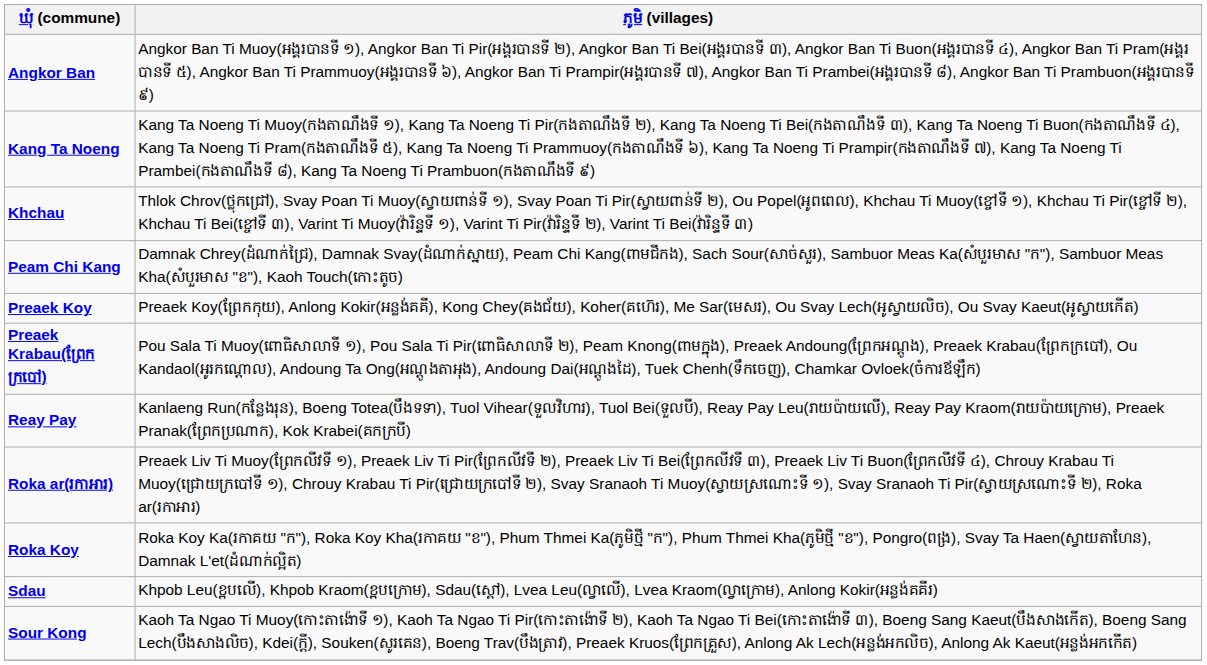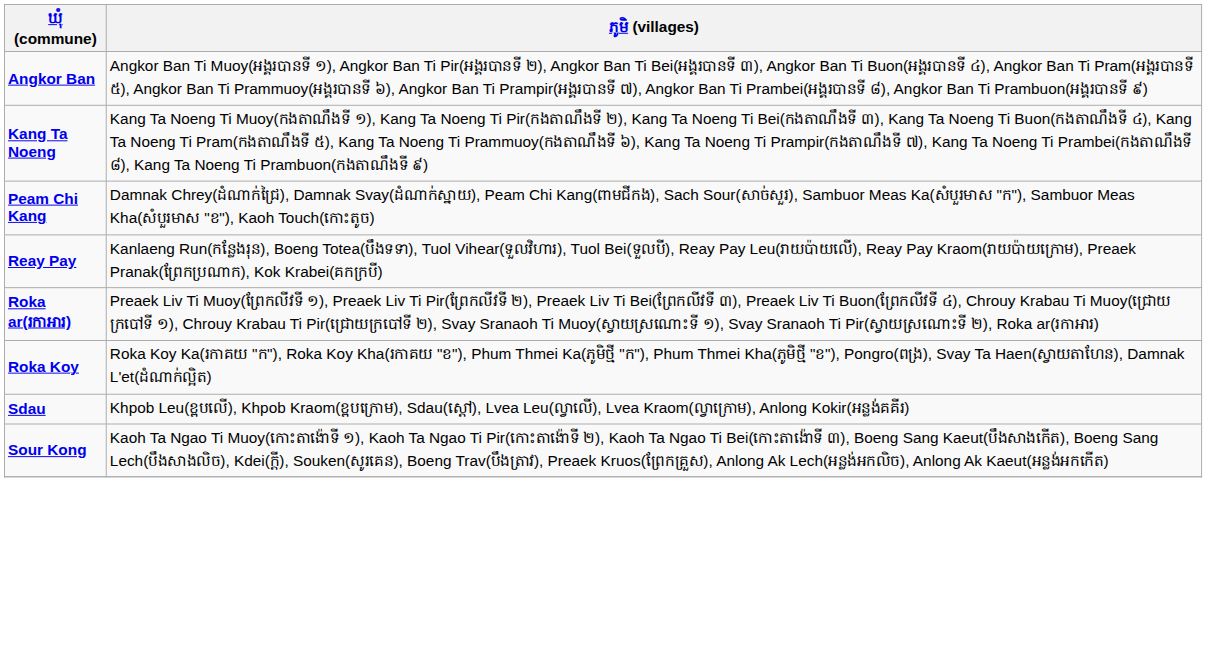 <table class="wikitable">
 <tr>
 <th><a href='#'>ឃុំ</a> (commune)</th>
 <th><a href='#'>ភូមិ</a> (villages)</th>
 </tr>
 <tr>
 <td><strong><a href='#'>Angkor Ban</a></strong></td>
 <td>Angkor Ban Ti Muoy(អង្គរបានទី ១), Angkor Ban Ti Pir(អង្គរបានទី ២), Angkor Ban Ti Bei(អង្គរបានទី ៣), Angkor Ban Ti Buon(អង្គរបានទី ៤), Angkor Ban Ti Pram(អង្គរបានទី ៥), Angkor Ban Ti Prammuoy(អង្គរបានទី ៦), Angkor Ban Ti Prampir(អង្គរបានទី ៧), Angkor Ban Ti Prambei(អង្គរបានទី ៨), Angkor Ban Ti Prambuon(អង្គរបានទី ៩)</td>
 </tr>
 <tr>
 <td><strong><a href='#'>Kang Ta Noeng</a></strong></td>
 <td>Kang Ta Noeng Ti Muoy(កងតាណឹងទី ១), Kang Ta Noeng Ti Pir(កងតាណឹងទី ២), Kang Ta Noeng Ti Bei(កងតាណឹងទី ៣), Kang Ta Noeng Ti Buon(កងតាណឹងទី ៤), Kang Ta Noeng Ti Pram(កងតាណឹងទី ៥), Kang Ta Noeng Ti Prammuoy(កងតាណឹងទី ៦), Kang Ta Noeng Ti Prampir(កងតាណឹងទី ៧), Kang Ta Noeng Ti Prambei(កងតាណឹងទី ៨), Kang Ta Noeng Ti Prambuon(កងតាណឹងទី ៩)</td>
 </tr>
 <tr>
-<td><strong><a href='#'>Khchau</a></strong></td>
-<td>Thlok Chrov(ថ្លុកជ្រៅ), Svay Poan Ti Muoy(ស្វាយពាន់ទី ១), Svay Poan Ti Pir(ស្វាយពាន់ទី ២), Ou Popel(អូពពេល), Khchau Ti Muoy(ខ្ចៅទី ១), Khchau Ti Pir(ខ្ចៅទី ២), Khchau Ti Bei(ខ្ចៅទី ៣), Varint Ti Muoy(វ៉ារិន្ទទី ១), Varint Ti Pir(វ៉ារិន្ទទី ២), Varint Ti Bei(វ៉ារិន្ទទី ៣)</td>
-</tr>
-<tr>
 <td><strong><a href='#'>Peam Chi Kang</a></strong></td>
 <td>Damnak Chrey(ដំណាក់ជ្រៃ), Damnak Svay(ដំណាក់ស្នាយ), Peam Chi Kang(ពាមជីកង), Sach Sour(សាច់សួរ), Sambuor Meas Ka(សំបួរមាស "ក"), Sambuor Meas Kha(សំបួរមាស "ខ"), Kaoh Touch(កោះតូច)</td>
-</tr>
-<tr>
-<td><strong><a href='#'>Preaek Koy</a></strong></td>
-<td>Preaek Koy(ព្រែកកុយ), Anlong Kokir(អន្លង់គគី), Kong Chey(គងជ័យ), Koher(គហ៊េរ), Me Sar(មេសរ), Ou Svay Lech(អូស្វាយលិច), Ou Svay Kaeut(អូស្វាយកើត)</td>
-</tr>
-<tr>
-<td><strong><a href='#'>Preaek Krabau(ព្រែកក្របៅ)</a></strong></td>
-<td>Pou Sala Ti Muoy(ពោធិសាលាទី ១), Pou Sala Ti Pir(ពោធិសាលាទី ២), Peam Knong(ពាមក្នុង), Preaek Andoung(ព្រែកអណ្ដូង), Preaek Krabau(ព្រែកក្របៅ), Ou Kandaol(អូរកណ្ដោល), Andoung Ta Ong(អណ្ដូងតាអុង), Andoung Dai(អណ្ដូងដៃ), Tuek Chenh(ទឹកចេញ), Chamkar Ovloek(ចំការឪឡឹក)</td>
 </tr>
 <tr>
 <td><strong><a href='#'>Reay Pay</a></strong></td>
 <td>Kanlaeng Run(កន្លែងរុន), Boeng Totea(បឹងទទា), Tuol Vihear(ទួលវិហារ), Tuol Bei(ទួលបី), Reay Pay Leu(រាយប៉ាយលើ), Reay Pay Kraom(រាយប៉ាយក្រោម), Preaek Pranak(ព្រែកប្រណាក), Kok Krabei(គកក្របី)</td>
 </tr>
 <tr>
 <td><strong><a href='#'>Roka ar(រកាអារ)</a></strong></td>
 <td>Preaek Liv Ti Muoy(ព្រែកលីវទី ១), Preaek Liv Ti Pir(ព្រែកលីវទី ២), Preaek Liv Ti Bei(ព្រែកលីវទី ៣), Preaek Liv Ti Buon(ព្រែកលីវទី ៤), Chrouy Krabau Ti Muoy(ជ្រោយក្របៅទី ១), Chrouy Krabau Ti Pir(ជ្រោយក្របៅទី ២), Svay Sranaoh Ti Muoy(ស្វាយស្រណោះទី ១), Svay Sranaoh Ti Pir(ស្វាយស្រណោះទី ២), Roka ar(រកាអារ)</td>
 </tr>
 <tr>
 <td><strong><a href='#'>Roka Koy</a></strong></td>
 <td>Roka Koy Ka(រកាគយ "ក"), Roka Koy Kha(រកាគយ "ខ"), Phum Thmei Ka(ភូមិថ្មី "ក"), Phum Thmei Kha(ភូមិថ្មី "ខ"), Pongro(ពង្រ), Svay Ta Haen(ស្វាយតាហែន), Damnak L'et(ដំណាក់ល្អិត)</td>
 </tr>
 <tr>
 <td><strong><a href='#'>Sdau</a></strong></td>
 <td>Khpob Leu(ខ្ពបលើ), Khpob Kraom(ខ្ពបក្រោម), Sdau(ស្ដៅ), Lvea Leu(ល្វាលើ), Lvea Kraom(ល្វាក្រោម), Anlong Kokir(អន្លង់គគីរ)</td>
 </tr>
 <tr>
 <td><strong><a href='#'>Sour Kong</a></strong></td>
 <td>Kaoh Ta Ngao Ti Muoy(កោះតាង៉ោទី ១), Kaoh Ta Ngao Ti Pir(កោះតាង៉ោទី ២), Kaoh Ta Ngao Ti Bei(កោះតាង៉ោទី ៣), Boeng Sang Kaeut(បឹងសាងកើត), Boeng Sang Lech(បឹងសាងលិច), Kdei(ក្ដី), Souken(សូរគេន), Boeng Trav(បឹងត្រាវ), Preaek Kruos(ព្រែកគ្រួស), Anlong Ak Lech(អន្លង់អកលិច), Anlong Ak Kaeut(អន្លង់អកកើត)</td>
 </tr>
 <tr>
 </tr>
 </table>
